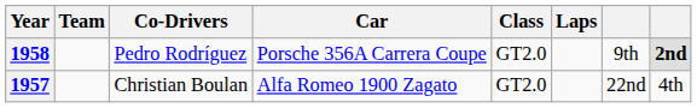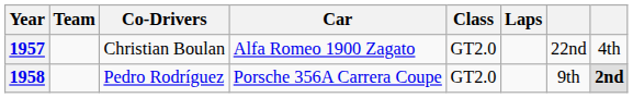 <table class="wikitable" style="text-align:center; font-size:90%">
 <tr>
 <th>Year</th>
 <th>Team</th>
 <th>Co-Drivers</th>
 <th>Car</th>
 <th>Class</th>
 <th>Laps</th>
 <th></th>
 <th></th>
 </tr>
 <tr>
+<th><a href='#'>1957</a></th>
+<td align=left></td>
+<td align=left> Christian Boulan</td>
+<td align=left><a href='#'>Alfa Romeo 1900 Zagato</a></td>
+<td>GT2.0</td>
+<td></td>
+<td>22nd</td>
+<td>4th</td>
+</tr>
+<tr>
 <th><a href='#'>1958</a></th>
 <td align=left></td>
 <td align=left> <a href='#'>Pedro Rodríguez</a></td>
 <td align=left><a href='#'>Porsche 356A Carrera Coupe</a></td>
 <td>GT2.0</td>
 <td></td>
 <td>9th</td>
 <td style="background:#dfdfdf;"><strong>2nd</strong></td>
 </tr>
-<tr>
-<th><a href='#'>1957</a></th>
-<td align=left></td>
-<td align=left> Christian Boulan</td>
-<td align=left><a href='#'>Alfa Romeo 1900 Zagato</a></td>
-<td>GT2.0</td>
-<td></td>
-<td>22nd</td>
-<td>4th</td>
-</tr>
 </table>
